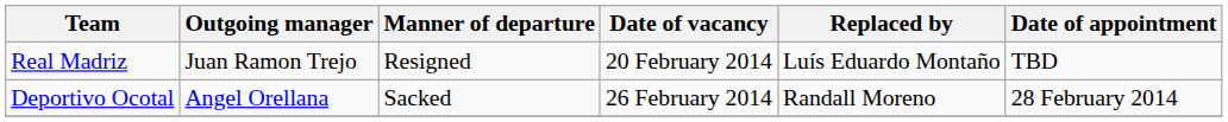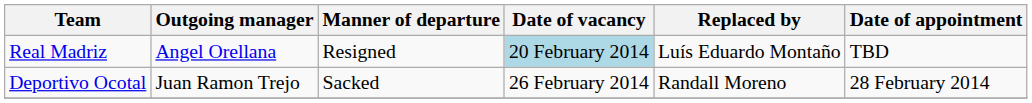 <table class="wikitable">
 <tr>
 <th>Team</th>
 <th>Outgoing manager</th>
 <th>Manner of departure</th>
 <th>Date of vacancy</th>
 <th>Replaced by</th>
 <th>Date of appointment</th>
 </tr>
 <tr>
 <td><a href='#'>Real Madriz</a></td>
-<td> Juan Ramon Trejo</td>
+<td> <a href='#'>Angel Orellana</a></td>
 <td>Resigned</td>
-<td>20 February 2014</td>
+<td style="background: lightblue;">20 February 2014</td>
 <td> Luís Eduardo Montaño</td>
 <td>TBD</td>
 </tr>
 <tr>
 <td><a href='#'>Deportivo Ocotal</a></td>
-<td> <a href='#'>Angel Orellana</a></td>
+<td> Juan Ramon Trejo</td>
 <td>Sacked</td>
 <td>26 February 2014</td>
 <td> Randall Moreno</td>
 <td>28  February 2014</td>
 </tr>
 <tr>
 </tr>
 </table>
